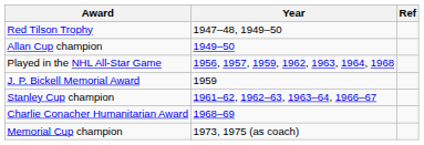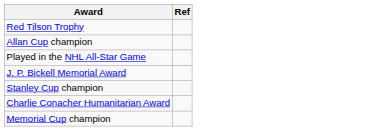 <table class="wikitable">
 <tr>
 <th scope="col">Award</th>
-<th scope="col">Year</th>
 <th scope="col">Ref</th>
 </tr>
 <tr>
 <td><a href='#'>Red Tilson Trophy</a></td>
-<td>1947–48, 1949–50</td>
 <td></td>
 </tr>
 <tr>
 <td><a href='#'>Allan Cup</a> champion</td>
-<td><a href='#'>1949–50</a></td>
 <td></td>
 </tr>
 <tr>
 <td>Played in the <a href='#'>NHL All-Star Game</a></td>
-<td><a href='#'>1956</a>, <a href='#'>1957</a>, <a href='#'>1959</a>, <a href='#'>1962</a>, <a href='#'>1963</a>, <a href='#'>1964</a>, <a href='#'>1968</a></td>
 <td></td>
 </tr>
 <tr>
 <td><a href='#'>J. P. Bickell Memorial Award</a></td>
-<td>1959</td>
 <td></td>
 </tr>
 <tr>
 <td><a href='#'>Stanley Cup</a> champion</td>
-<td><a href='#'>1961–62</a>, <a href='#'>1962–63</a>, <a href='#'>1963–64</a>, <a href='#'>1966–67</a></td>
 <td></td>
 </tr>
 <tr>
 <td><a href='#'>Charlie Conacher Humanitarian Award</a></td>
-<td><a href='#'>1968–69</a></td>
 <td></td>
 </tr>
 <tr>
 <td><a href='#'>Memorial Cup</a> champion</td>
-<td>1973, 1975 (as coach)</td>
 <td></td>
 </tr>
 </table>
